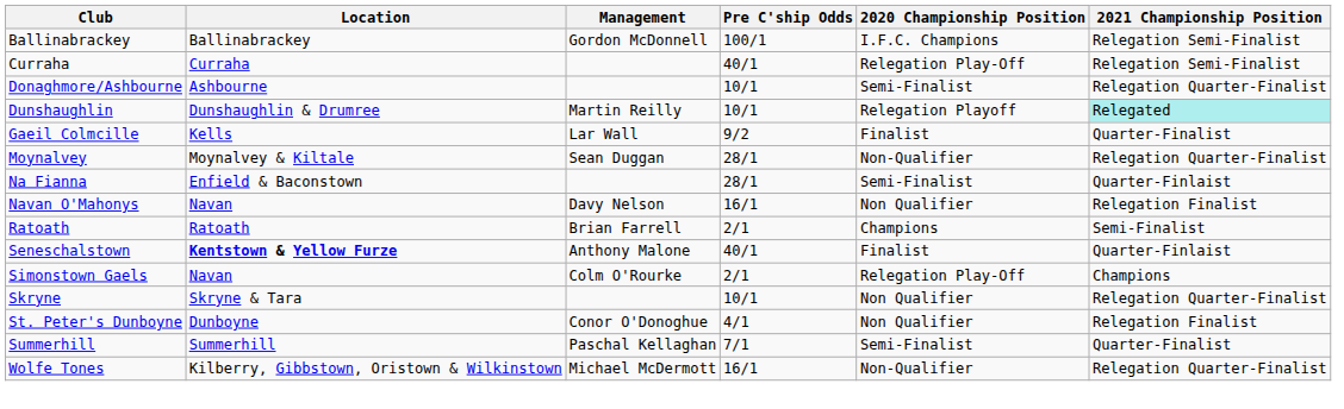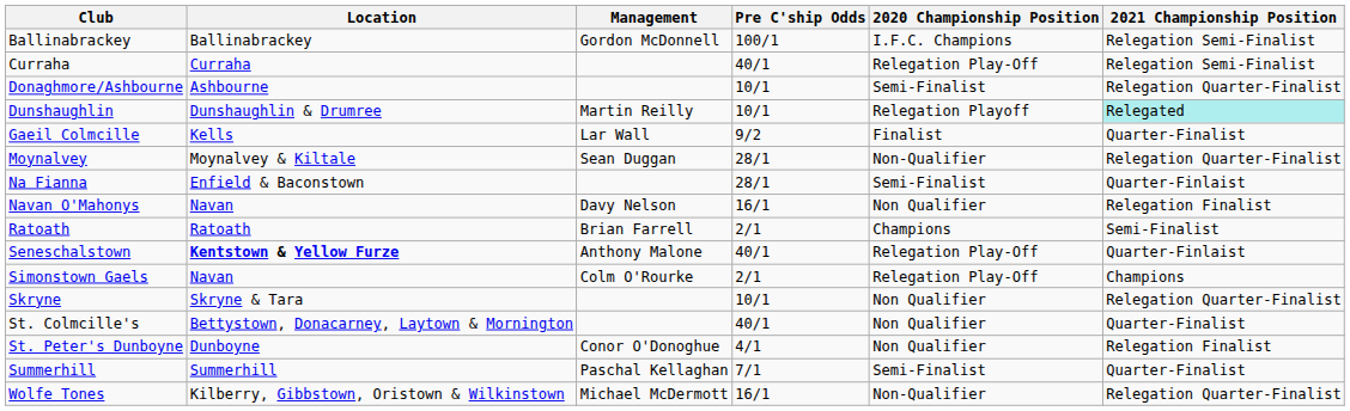 <table class="wikitable sortable">
 <tr>
 <th>Club</th>
 <th>Location</th>
 <th>Management</th>
 <th>Pre C'ship Odds</th>
 <th>2020 Championship Position</th>
 <th>2021 Championship Position</th>
 </tr>
 <tr>
 <td> Ballinabrackey</td>
 <td>Ballinabrackey</td>
 <td>Gordon McDonnell</td>
 <td>100/1</td>
 <td>I.F.C. Champions</td>
 <td>Relegation Semi-Finalist</td>
 </tr>
 <tr>
 <td> Curraha</td>
 <td><a href='#'>Curraha</a></td>
 <td></td>
 <td>40/1</td>
 <td>Relegation Play-Off</td>
 <td>Relegation Semi-Finalist</td>
 </tr>
 <tr>
 <td> <a href='#'>Donaghmore/Ashbourne</a></td>
 <td><a href='#'>Ashbourne</a></td>
 <td></td>
 <td>10/1</td>
 <td>Semi-Finalist</td>
 <td>Relegation Quarter-Finalist</td>
 </tr>
 <tr>
 <td> <a href='#'>Dunshaughlin</a></td>
 <td><a href='#'>Dunshaughlin</a> & <a href='#'>Drumree</a></td>
 <td>Martin Reilly</td>
 <td>10/1</td>
 <td>Relegation Playoff</td>
 <td style="background: paleturquoise;">Relegated</td>
 </tr>
 <tr>
 <td> <a href='#'>Gaeil Colmcille</a></td>
 <td><a href='#'>Kells</a></td>
 <td>Lar Wall</td>
 <td>9/2</td>
 <td>Finalist</td>
 <td>Quarter-Finalist</td>
 </tr>
 <tr>
 <td> <a href='#'>Moynalvey</a></td>
 <td>Moynalvey & <a href='#'>Kiltale</a></td>
 <td>Sean Duggan</td>
 <td>28/1</td>
 <td>Non-Qualifier</td>
 <td>Relegation Quarter-Finalist</td>
 </tr>
 <tr>
 <td> <a href='#'>Na Fianna</a></td>
 <td><a href='#'>Enfield</a> & Baconstown</td>
 <td></td>
 <td>28/1</td>
 <td>Semi-Finalist</td>
 <td>Quarter-Finlaist</td>
 </tr>
 <tr>
 <td> <a href='#'>Navan O'Mahonys</a></td>
 <td><a href='#'>Navan</a></td>
 <td>Davy Nelson</td>
 <td>16/1</td>
 <td>Non Qualifier</td>
 <td>Relegation Finalist</td>
 </tr>
 <tr>
 <td> <a href='#'>Ratoath</a></td>
 <td><a href='#'>Ratoath</a></td>
 <td>Brian Farrell</td>
 <td>2/1</td>
 <td>Champions</td>
 <td>Semi-Finalist</td>
 </tr>
 <tr>
 <td> <a href='#'>Seneschalstown</a></td>
 <td><strong><a href='#'>Kentstown</a> & <a href='#'>Yellow Furze</a></strong></td>
 <td>Anthony Malone</td>
 <td>40/1</td>
-<td>Finalist</td>
+<td>Relegation Play-Off</td>
 <td>Quarter-Finlaist</td>
 </tr>
 <tr>
 <td> <a href='#'>Simonstown Gaels</a></td>
 <td><a href='#'>Navan</a></td>
 <td>Colm O'Rourke</td>
 <td>2/1</td>
 <td>Relegation Play-Off</td>
 <td>Champions</td>
 </tr>
 <tr>
 <td> <a href='#'>Skryne</a></td>
 <td><a href='#'>Skryne</a> & Tara</td>
 <td></td>
 <td>10/1</td>
 <td>Non Qualifier</td>
 <td>Relegation Quarter-Finalist</td>
+</tr>
+<tr>
+<td> St. Colmcille's</td>
+<td><a href='#'>Bettystown</a>, <a href='#'>Donacarney</a>, <a href='#'>Laytown</a> & <a href='#'>Mornington</a></td>
+<td></td>
+<td>40/1</td>
+<td>Non Qualifier</td>
+<td>Quarter-Finalist</td>
 </tr>
 <tr>
 <td> <a href='#'>St. Peter's Dunboyne</a></td>
 <td><a href='#'>Dunboyne</a></td>
 <td>Conor O'Donoghue</td>
 <td>4/1</td>
 <td>Non Qualifier</td>
 <td>Relegation Finalist</td>
 </tr>
 <tr>
 <td> <a href='#'>Summerhill</a></td>
 <td><a href='#'>Summerhill</a></td>
 <td>Paschal Kellaghan</td>
 <td>7/1</td>
 <td>Semi-Finalist</td>
 <td>Quarter-Finalist</td>
 </tr>
 <tr>
 <td> <a href='#'>Wolfe Tones</a></td>
 <td>Kilberry, <a href='#'>Gibbstown</a>, Oristown & <a href='#'>Wilkinstown</a></td>
 <td>Michael McDermott</td>
 <td>16/1</td>
 <td>Non-Qualifier</td>
 <td>Relegation Quarter-Finalist</td>
 </tr>
 </table>
